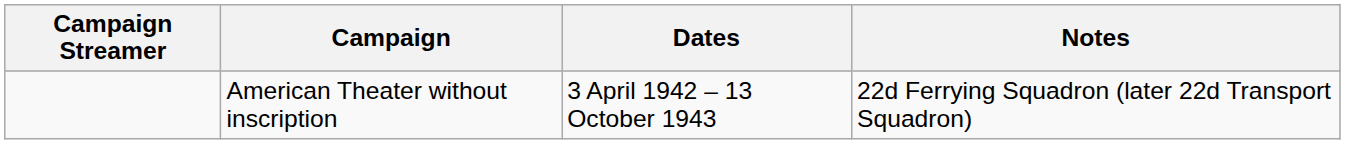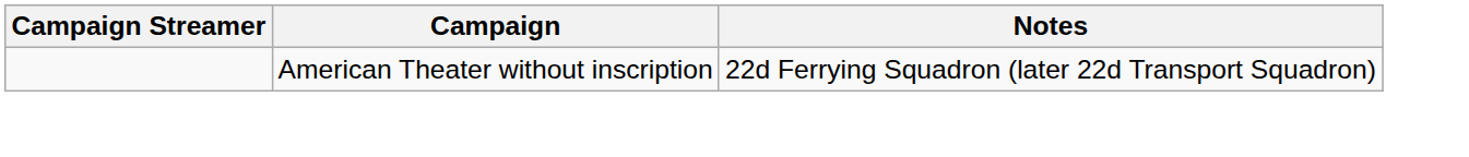 <table class="wikitable">
 <tr style="background:#efefef;">
 <th>Campaign Streamer</th>
 <th>Campaign</th>
-<th>Dates</th>
 <th>Notes</th>
 </tr>
 <tr>
 <td></td>
 <td>American Theater without inscription</td>
-<td>3 April 1942 – 13 October 1943</td>
 <td>22d Ferrying Squadron (later 22d Transport Squadron)</td>
 </tr>
 </table>
